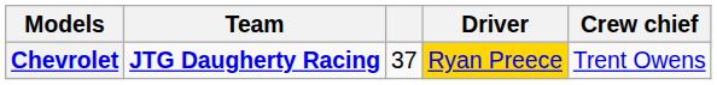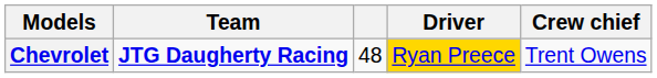 <table class="wikitable" style="font-size: 95%;">
 <tr>
 <th>Models</th>
 <th>Team</th>
 <th></th>
 <th>Driver</th>
 <th>Crew chief</th>
 </tr>
 <tr>
 <th><a href='#'>Chevrolet</a></th>
 <td style="text-align:center;"><strong><a href='#'>JTG Daugherty Racing</a></strong></td>
-<td>37</td>
+<td>48</td>
 <td style="background: gold;"><a href='#'>Ryan Preece</a></td>
 <td><a href='#'>Trent Owens</a></td>
 </tr>
 </table>
